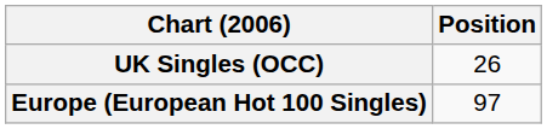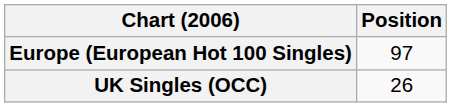 <table class="wikitable plainrowheaders" style="text-align:center">
 <tr>
 <th>Chart (2006)</th>
 <th>Position</th>
 </tr>
 <tr>
+<th scope="row">Europe (European Hot 100 Singles)</th>
+<td>97</td>
+</tr>
+<tr>
 <th scope="row">UK Singles (OCC)</th>
 <td>26</td>
 </tr>
-<tr>
-<th scope="row">Europe (European Hot 100 Singles)</th>
-<td>97</td>
-</tr>
 </table>
